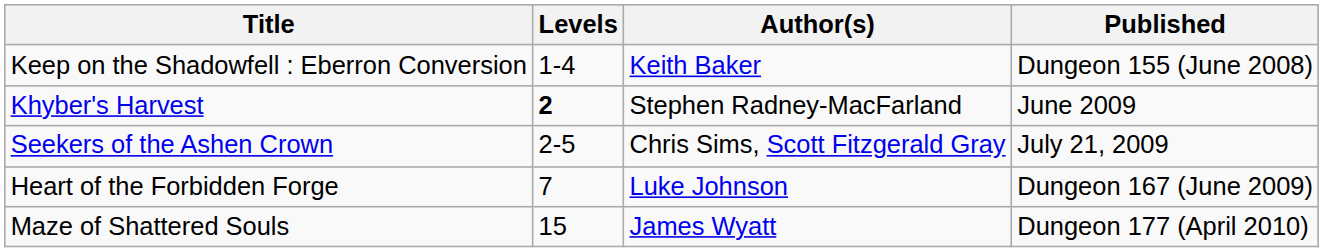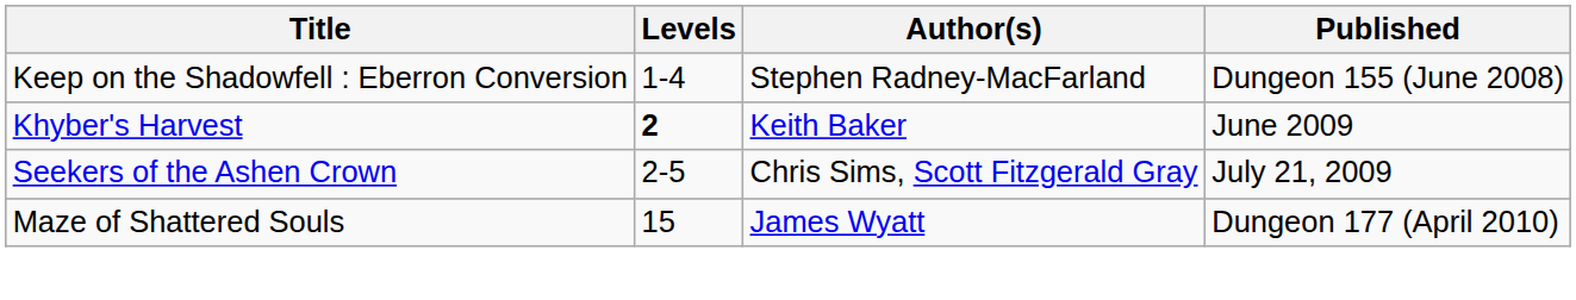 <table class="wikitable sortable">
 <tr>
 <th>Title</th>
 <th>Levels</th>
 <th>Author(s)</th>
 <th>Published</th>
 </tr>
 <tr>
 <td>Keep on the Shadowfell : Eberron Conversion</td>
 <td>1-4</td>
-<td><a href='#'>Keith Baker</a></td>
+<td>Stephen Radney-MacFarland</td>
 <td>Dungeon 155 (June 2008)</td>
 </tr>
 <tr>
 <td><a href='#'>Khyber's Harvest</a></td>
 <td><strong>2</strong></td>
-<td>Stephen Radney-MacFarland</td>
+<td><a href='#'>Keith Baker</a></td>
 <td>June 2009</td>
 </tr>
 <tr>
 <td><a href='#'>Seekers of the Ashen Crown</a></td>
 <td>2-5</td>
 <td>Chris Sims, <a href='#'>Scott Fitzgerald Gray</a></td>
 <td>July 21, 2009</td>
 </tr>
 <tr>
-<td>Heart of the Forbidden Forge</td>
-<td>7</td>
-<td><a href='#'>Luke Johnson</a></td>
-<td>Dungeon 167 (June 2009)</td>
-</tr>
-<tr>
 <td>Maze of Shattered Souls</td>
 <td>15</td>
 <td><a href='#'>James Wyatt</a></td>
 <td>Dungeon 177 (April 2010)</td>
 </tr>
 </table>
